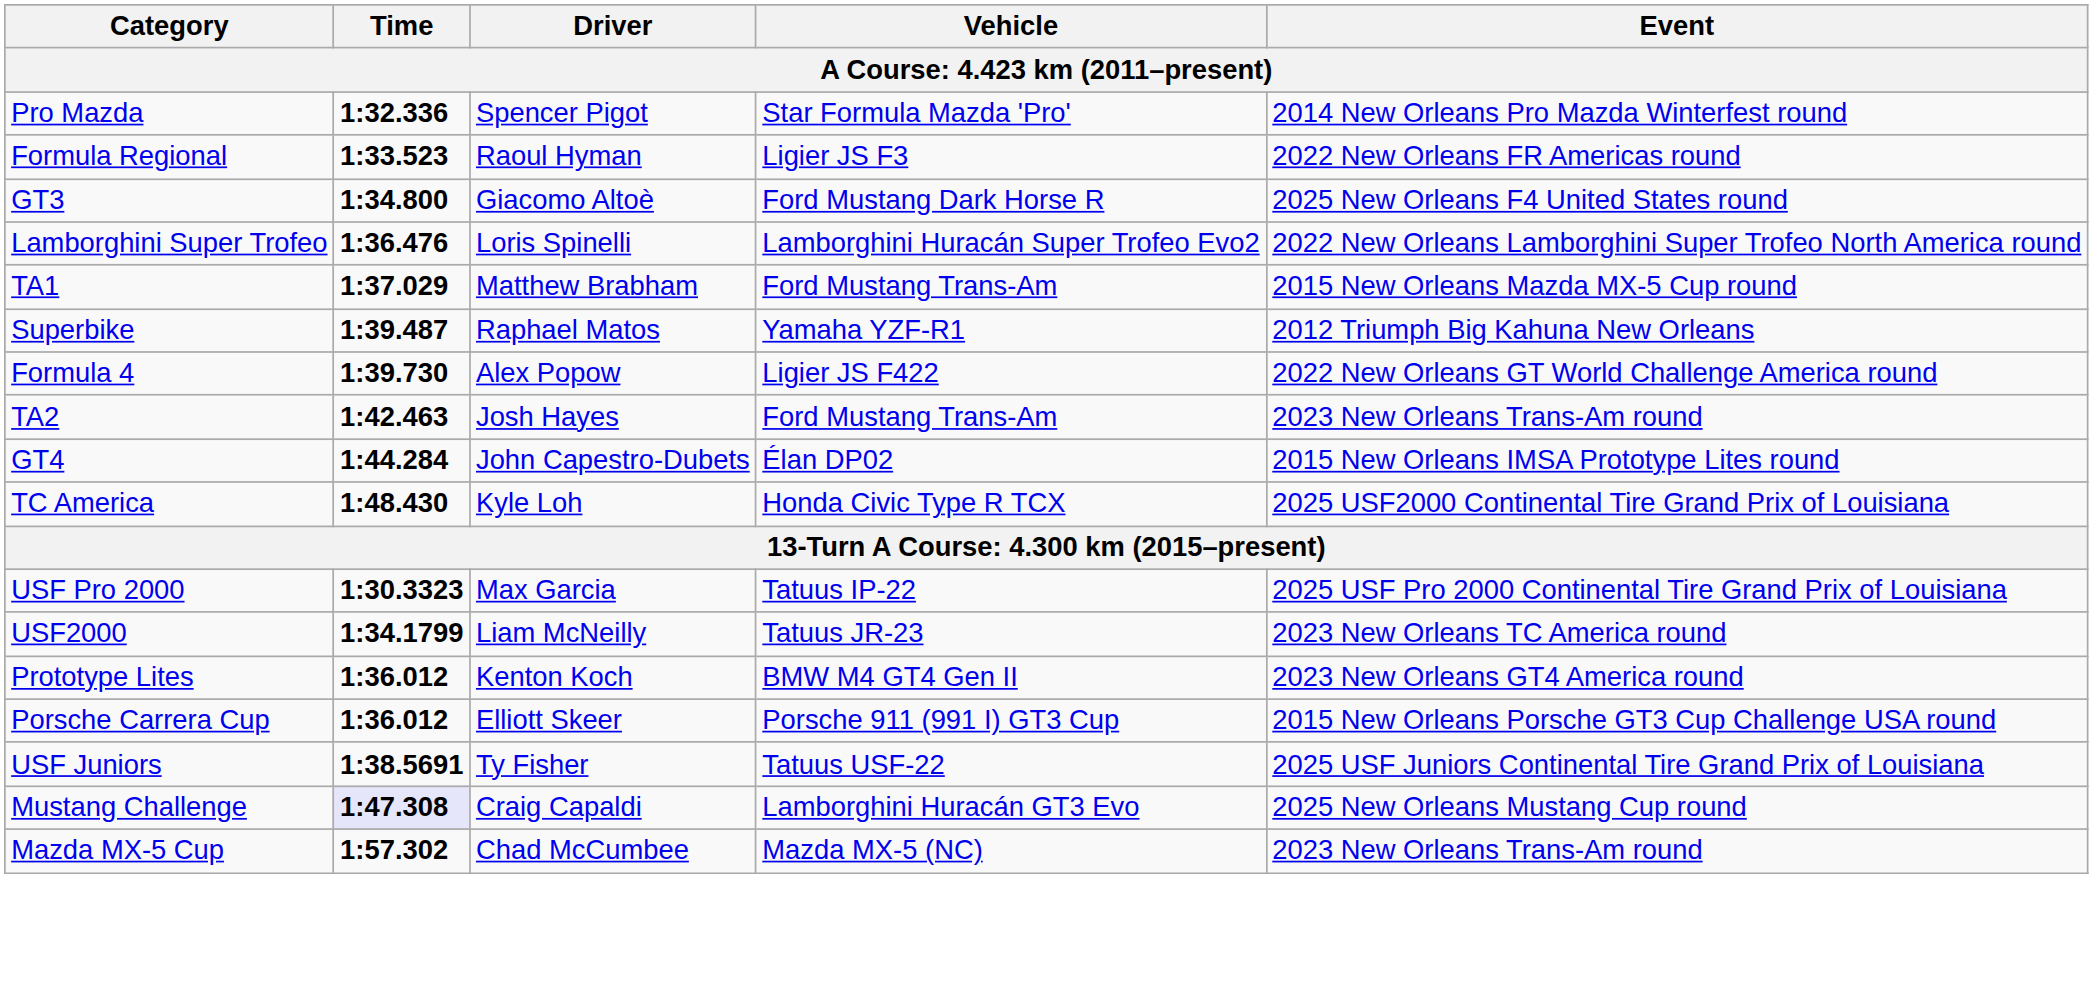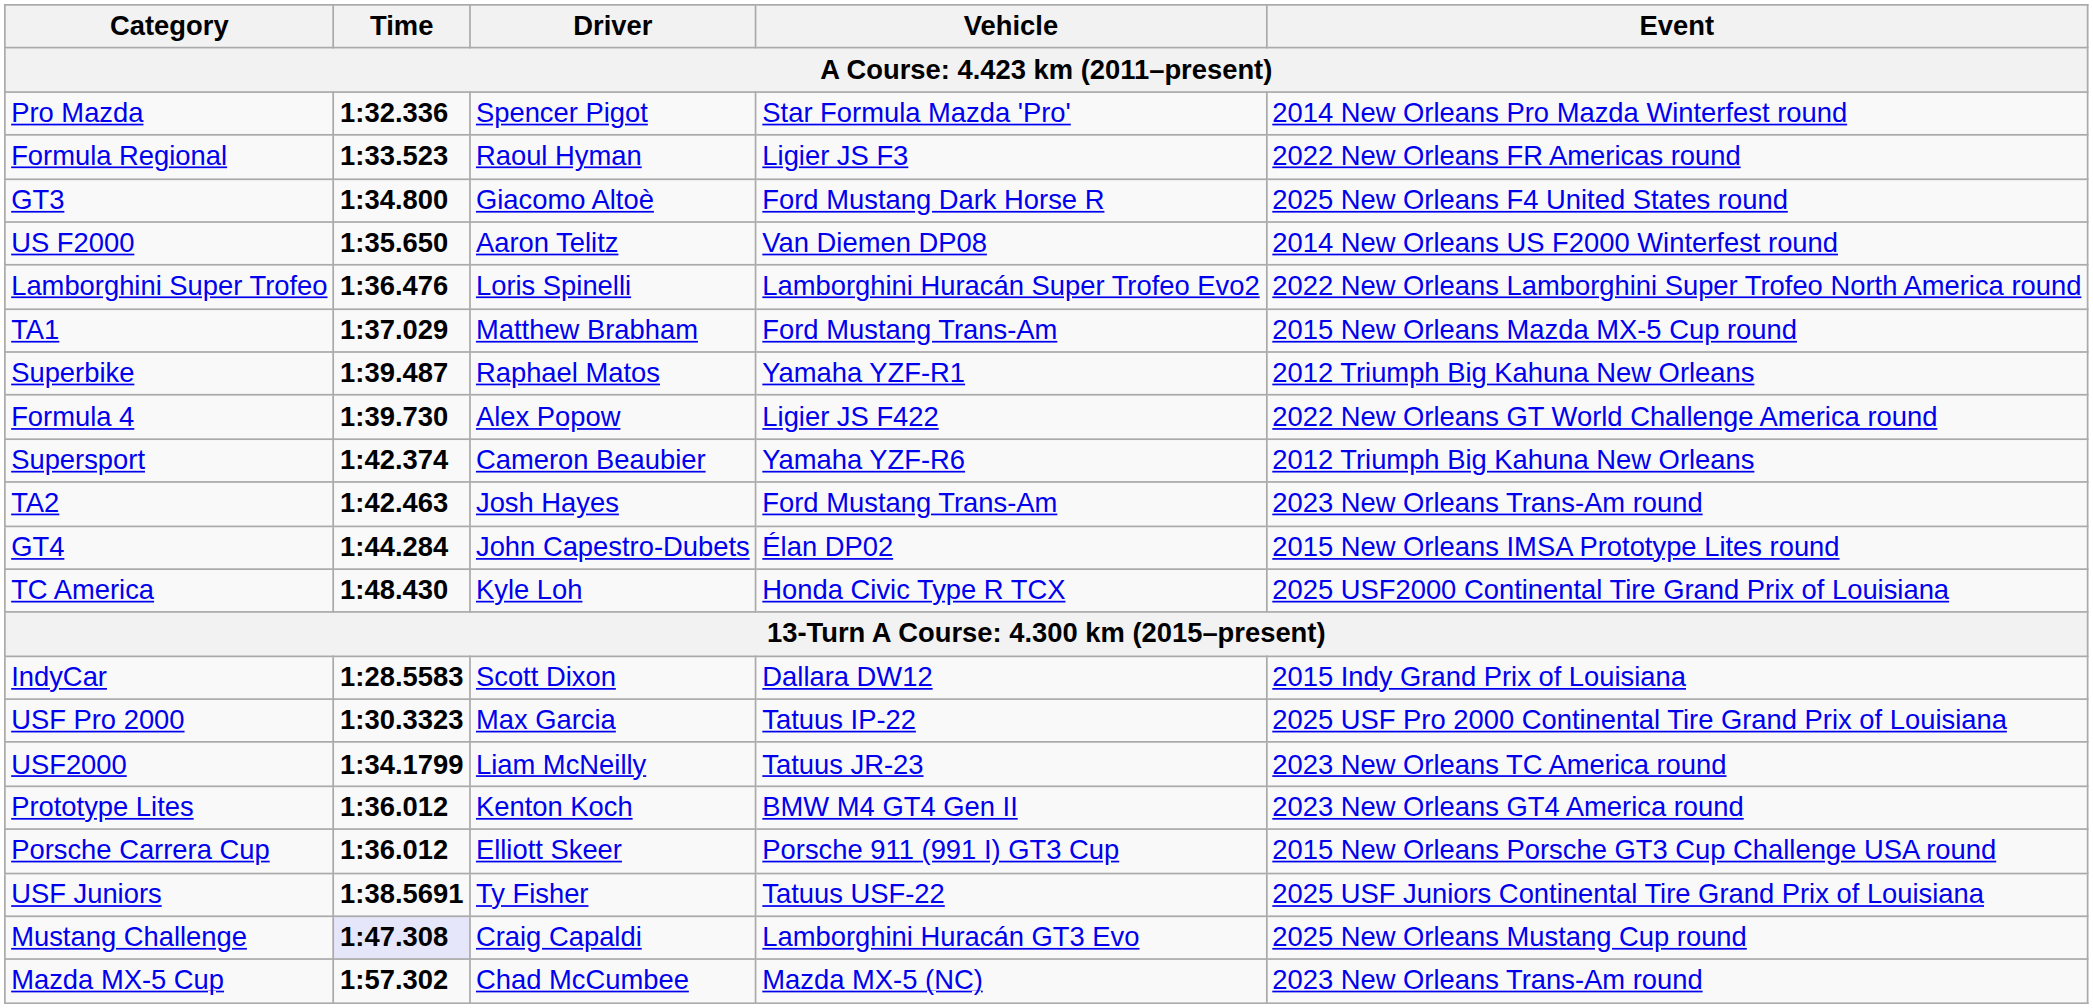 <table class="wikitable">
 <tr>
 <th>Category</th>
 <th>Time</th>
 <th>Driver</th>
 <th>Vehicle</th>
 <th>Event</th>
 </tr>
 <tr>
 <th colspan=5>A Course: 4.423 km (2011–present)</th>
 </tr>
 <tr>
 <td><a href='#'>Pro Mazda</a></td>
 <td><strong>1:32.336</strong></td>
 <td><a href='#'>Spencer Pigot</a></td>
 <td><a href='#'>Star Formula Mazda 'Pro'</a></td>
 <td><a href='#'>2014 New Orleans Pro Mazda Winterfest round</a></td>
 </tr>
 <tr>
 <td><a href='#'>Formula Regional</a></td>
 <td><strong>1:33.523</strong></td>
 <td><a href='#'>Raoul Hyman</a></td>
 <td><a href='#'>Ligier JS F3</a></td>
 <td><a href='#'>2022 New Orleans FR Americas round</a></td>
 </tr>
 <tr>
 <td><a href='#'>GT3</a></td>
 <td><strong>1:34.800</strong></td>
 <td><a href='#'>Giacomo Altoè</a></td>
 <td><a href='#'>Ford Mustang Dark Horse R</a></td>
 <td><a href='#'>2025 New Orleans F4 United States round</a></td>
 </tr>
 <tr>
+<td><a href='#'>US F2000</a></td>
+<td><strong>1:35.650</strong></td>
+<td><a href='#'>Aaron Telitz</a></td>
+<td><a href='#'>Van Diemen DP08</a></td>
+<td><a href='#'>2014 New Orleans US F2000 Winterfest round</a></td>
+</tr>
+<tr>
 <td><a href='#'>Lamborghini Super Trofeo</a></td>
 <td><strong>1:36.476</strong></td>
 <td><a href='#'>Loris Spinelli</a></td>
 <td><a href='#'>Lamborghini Huracán Super Trofeo Evo2</a></td>
 <td><a href='#'>2022 New Orleans Lamborghini Super Trofeo North America round</a></td>
 </tr>
 <tr>
 <td><a href='#'>TA1</a></td>
 <td><strong>1:37.029</strong></td>
 <td><a href='#'>Matthew Brabham</a></td>
 <td><a href='#'>Ford Mustang Trans-Am</a></td>
 <td><a href='#'>2015 New Orleans Mazda MX-5 Cup round</a></td>
 </tr>
 <tr>
 <td><a href='#'>Superbike</a></td>
 <td><strong>1:39.487</strong></td>
 <td><a href='#'>Raphael Matos</a></td>
 <td><a href='#'>Yamaha YZF-R1</a></td>
 <td><a href='#'>2012 Triumph Big Kahuna New Orleans</a></td>
 </tr>
 <tr>
 <td><a href='#'>Formula 4</a></td>
 <td><strong>1:39.730</strong></td>
 <td><a href='#'>Alex Popow</a></td>
 <td><a href='#'>Ligier JS F422</a></td>
 <td><a href='#'>2022 New Orleans GT World Challenge America round</a></td>
 </tr>
 <tr>
+<td><a href='#'>Supersport</a></td>
+<td><strong>1:42.374</strong></td>
+<td><a href='#'>Cameron Beaubier</a></td>
+<td><a href='#'>Yamaha YZF-R6</a></td>
+<td><a href='#'>2012 Triumph Big Kahuna New Orleans</a></td>
+</tr>
+<tr>
 <td><a href='#'>TA2</a></td>
 <td><strong>1:42.463</strong></td>
 <td><a href='#'>Josh Hayes</a></td>
 <td><a href='#'>Ford Mustang Trans-Am</a></td>
 <td><a href='#'>2023 New Orleans Trans-Am round</a></td>
 </tr>
 <tr>
 <td><a href='#'>GT4</a></td>
 <td><strong>1:44.284</strong></td>
 <td><a href='#'>John Capestro-Dubets</a></td>
 <td><a href='#'>Élan DP02</a></td>
 <td><a href='#'>2015 New Orleans IMSA Prototype Lites round</a></td>
 </tr>
 <tr>
 <td><a href='#'>TC America</a></td>
 <td><strong>1:48.430</strong></td>
 <td><a href='#'>Kyle Loh</a></td>
 <td><a href='#'>Honda Civic Type R TCX</a></td>
 <td><a href='#'>2025 USF2000 Continental Tire Grand Prix of Louisiana</a></td>
 </tr>
 <tr>
 <th colspan=5>13-Turn A Course: 4.300 km (2015–present)</th>
+</tr>
+<tr>
+<td><a href='#'>IndyCar</a></td>
+<td><strong>1:28.5583</strong></td>
+<td><a href='#'>Scott Dixon</a></td>
+<td><a href='#'>Dallara DW12</a></td>
+<td><a href='#'>2015 Indy Grand Prix of Louisiana</a></td>
 </tr>
 <tr>
 <td><a href='#'>USF Pro 2000</a></td>
 <td><strong>1:30.3323</strong></td>
 <td><a href='#'>Max Garcia</a></td>
 <td><a href='#'>Tatuus IP-22</a></td>
 <td><a href='#'>2025 USF Pro 2000 Continental Tire Grand Prix of Louisiana</a></td>
 </tr>
 <tr>
 <td><a href='#'>USF2000</a></td>
 <td><strong>1:34.1799</strong></td>
 <td><a href='#'>Liam McNeilly</a></td>
 <td><a href='#'>Tatuus JR-23</a></td>
 <td><a href='#'>2023 New Orleans TC America round</a></td>
 </tr>
 <tr>
 <td><a href='#'>Prototype Lites</a></td>
 <td><strong>1:36.012</strong></td>
 <td><a href='#'>Kenton Koch</a></td>
 <td><a href='#'>BMW M4 GT4 Gen II</a></td>
 <td><a href='#'>2023 New Orleans GT4 America round</a></td>
 </tr>
 <tr>
 <td><a href='#'>Porsche Carrera Cup</a></td>
 <td><strong>1:36.012</strong></td>
 <td><a href='#'>Elliott Skeer</a></td>
 <td><a href='#'>Porsche 911 (991 I) GT3 Cup</a></td>
 <td><a href='#'>2015 New Orleans Porsche GT3 Cup Challenge USA round</a></td>
 </tr>
 <tr>
 <td><a href='#'>USF Juniors</a></td>
 <td><strong>1:38.5691</strong></td>
 <td><a href='#'>Ty Fisher</a></td>
 <td><a href='#'>Tatuus USF-22</a></td>
 <td><a href='#'>2025 USF Juniors Continental Tire Grand Prix of Louisiana</a></td>
 </tr>
 <tr>
 <td><a href='#'>Mustang Challenge</a></td>
 <td style="background: lavender;"><strong>1:47.308</strong></td>
 <td><a href='#'>Craig Capaldi</a></td>
 <td><a href='#'>Lamborghini Huracán GT3 Evo</a></td>
 <td><a href='#'>2025 New Orleans Mustang Cup round</a></td>
 </tr>
 <tr>
 <td><a href='#'>Mazda MX-5 Cup</a></td>
 <td><strong>1:57.302</strong></td>
 <td><a href='#'>Chad McCumbee</a></td>
 <td><a href='#'>Mazda MX-5 (NC)</a></td>
 <td><a href='#'>2023 New Orleans Trans-Am round</a></td>
 </tr>
 <tr>
 </tr>
 </table>
